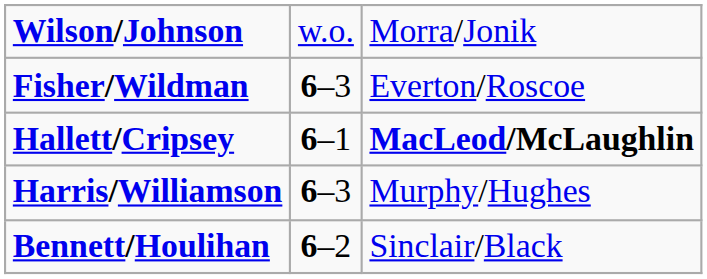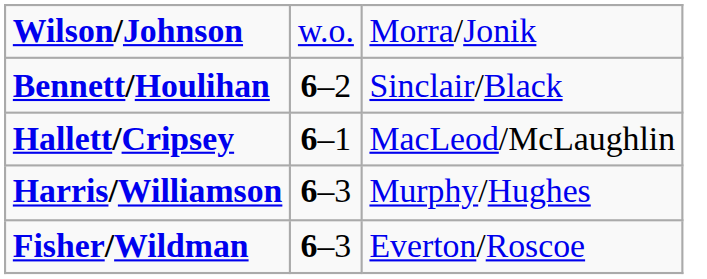 <table class="wikitable ">
 <tr>
 <td>  <strong><a href='#'>Wilson</a>/<a href='#'>Johnson</a></strong></td>
 <td style="text-align:center;"><a href='#'>w.o.</a></td>
 <td>  <a href='#'>Morra</a>/<a href='#'>Jonik</a></td>
 </tr>
 <tr>
-<td>  <strong><a href='#'>Fisher</a>/<a href='#'>Wildman</a></strong></td>
-<td style="text-align:center;"><strong>6</strong>–3</td>
-<td>  <a href='#'>Everton</a>/<a href='#'>Roscoe</a></td>
+<td>  <strong><a href='#'>Bennett</a>/<a href='#'>Houlihan</a></strong></td>
+<td style="text-align:center;"><strong>6</strong>–2</td>
+<td>  <a href='#'>Sinclair</a>/<a href='#'>Black</a></td>
 </tr>
 <tr>
 <td>  <strong><a href='#'>Hallett</a>/<a href='#'>Cripsey</a></strong></td>
 <td style="text-align:center;"><strong>6</strong>–1</td>
-<td><strong>  <a href='#'>MacLeod</a>/McLaughlin</strong></td>
+<td>  <a href='#'>MacLeod</a>/McLaughlin</td>
 </tr>
 <tr>
 <td>  <strong><a href='#'>Harris</a>/<a href='#'>Williamson</a></strong></td>
 <td style="text-align:center;"><strong>6</strong>–3</td>
 <td>  <a href='#'>Murphy</a>/<a href='#'>Hughes</a></td>
 </tr>
 <tr>
-<td>  <strong><a href='#'>Bennett</a>/<a href='#'>Houlihan</a></strong></td>
-<td style="text-align:center;"><strong>6</strong>–2</td>
-<td>  <a href='#'>Sinclair</a>/<a href='#'>Black</a></td>
+<td>  <strong><a href='#'>Fisher</a>/<a href='#'>Wildman</a></strong></td>
+<td style="text-align:center;"><strong>6</strong>–3</td>
+<td>  <a href='#'>Everton</a>/<a href='#'>Roscoe</a></td>
 </tr>
 </table>
